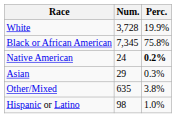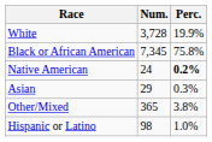 <table class="wikitable">
 <tr>
 <th>Race</th>
 <th>Num.</th>
 <th>Perc.</th>
 </tr>
 <tr>
 <td><a href='#'>White</a></td>
 <td>3,728</td>
 <td>19.9%</td>
 </tr>
 <tr>
 <td><a href='#'>Black or African American</a></td>
 <td>7,345</td>
 <td>75.8%</td>
 </tr>
 <tr>
 <td><a href='#'>Native American</a></td>
 <td>24</td>
 <td><strong>0.2%</strong></td>
 </tr>
 <tr>
 <td><a href='#'>Asian</a></td>
 <td>29</td>
 <td>0.3%</td>
 </tr>
 <tr>
 <td><a href='#'>Other/Mixed</a></td>
-<td>635</td>
+<td>365</td>
 <td>3.8%</td>
 </tr>
 <tr>
 <td><a href='#'>Hispanic</a> or <a href='#'>Latino</a></td>
 <td>98</td>
 <td>1.0%</td>
 </tr>
 </table>
